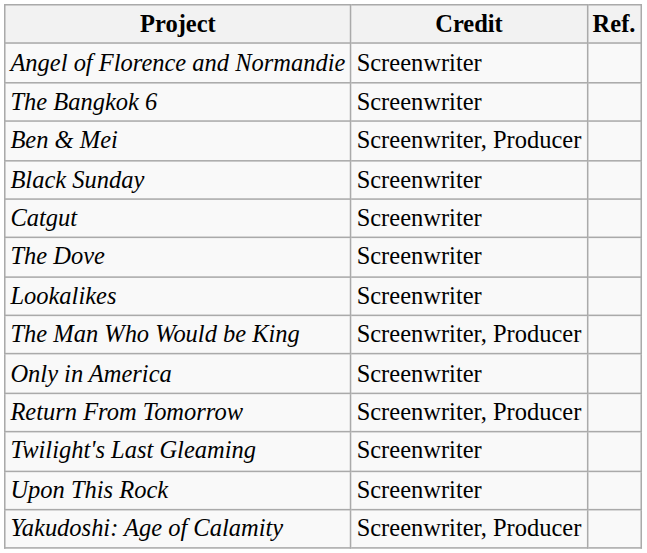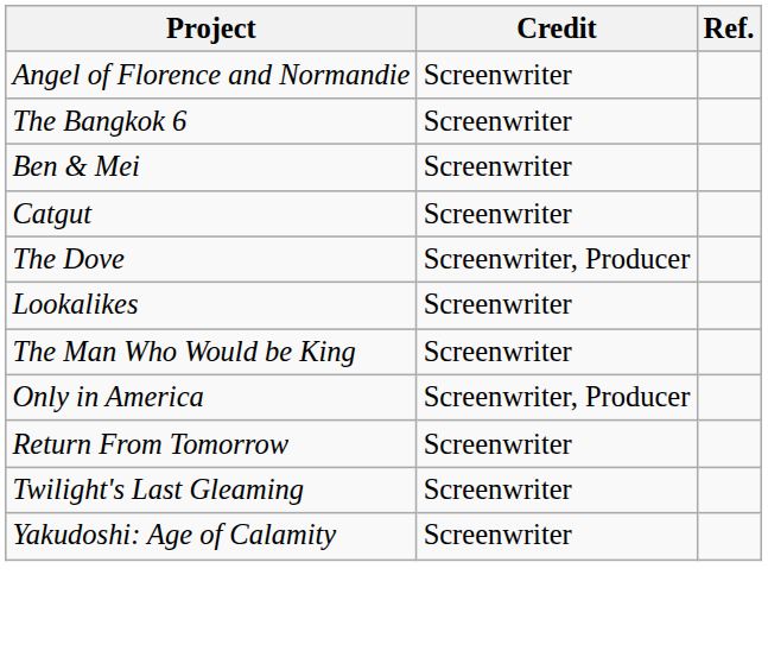 <table class="wikitable sortable">
 <tr>
 <th>Project</th>
 <th>Credit</th>
 <th class="unsortable">Ref.</th>
 </tr>
 <tr>
 <td><em>Angel of Florence and Normandie</em></td>
 <td>Screenwriter</td>
 <td></td>
 </tr>
 <tr>
 <td data-sort-value="Bangkok 6, The"><em>The Bangkok 6</em></td>
 <td>Screenwriter</td>
 <td></td>
 </tr>
 <tr>
 <td><em>Ben & Mei</em></td>
-<td>Screenwriter, Producer</td>
-<td></td>
-</tr>
-<tr>
-<td><em>Black Sunday</em></td>
 <td>Screenwriter</td>
 <td></td>
 </tr>
 <tr>
 <td><em>Catgut</em></td>
 <td>Screenwriter</td>
 <td></td>
 </tr>
 <tr>
 <td data-sort-value="Dove, The"><em>The Dove</em></td>
-<td>Screenwriter</td>
+<td>Screenwriter, Producer</td>
 <td></td>
 </tr>
 <tr>
 <td><em>Lookalikes</em></td>
 <td>Screenwriter</td>
 <td></td>
 </tr>
 <tr>
 <td data-sort-value="Man Who Would be King, The"><em>The Man Who Would be King</em></td>
+<td>Screenwriter</td>
+<td></td>
+</tr>
+<tr>
+<td><em>Only in America</em></td>
 <td>Screenwriter, Producer</td>
 <td></td>
 </tr>
 <tr>
-<td><em>Only in America</em></td>
+<td><em>Return From Tomorrow</em></td>
 <td>Screenwriter</td>
-<td></td>
-</tr>
-<tr>
-<td><em>Return From Tomorrow</em></td>
-<td>Screenwriter, Producer</td>
 <td></td>
 </tr>
 <tr>
 <td><em>Twilight's Last Gleaming</em></td>
 <td>Screenwriter</td>
 <td></td>
 </tr>
 <tr>
-<td><em>Upon This Rock</em></td>
+<td><em>Yakudoshi: Age of Calamity</em></td>
 <td>Screenwriter</td>
 <td></td>
 </tr>
-<tr>
-<td><em>Yakudoshi: Age of Calamity</em></td>
-<td>Screenwriter, Producer</td>
-<td></td>
-</tr>
 </table>
